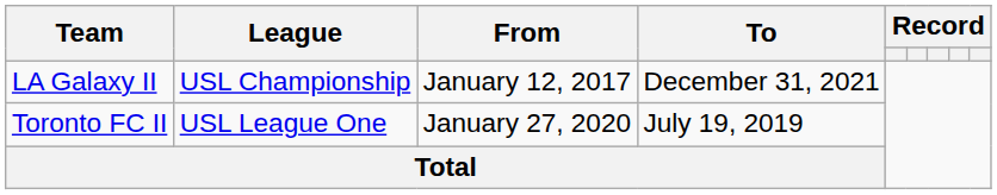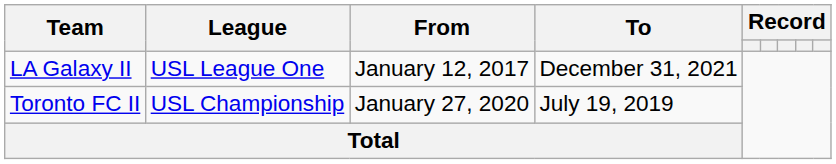 <table class="wikitable" style="text-align: center">
 <tr>
 <th rowspan=2>Team</th>
 <th rowspan=2>League</th>
 <th rowspan=2>From</th>
 <th rowspan=2>To</th>
 <th colspan=5>Record</th>
 </tr>
 <tr>
 <th></th>
 <th></th>
 <th></th>
 <th></th>
 <th></th>
 </tr>
 <tr>
 <td align=left> <a href='#'>LA Galaxy II</a></td>
-<td align=left><a href='#'>USL Championship</a></td>
+<td align=left><a href='#'>USL League One</a></td>
 <td align=left>January 12, 2017</td>
 <td align=left>December 31, 2021<br></td>
 </tr>
 <tr>
 <td align=left> <a href='#'>Toronto FC II</a></td>
-<td align=left><a href='#'>USL League One</a></td>
+<td align=left><a href='#'>USL Championship</a></td>
 <td align=left>January 27, 2020</td>
 <td align=left>July 19, 2019<br></td>
 </tr>
 <tr>
 <th colspan=4>Total<br></th>
 </tr>
 </table>
